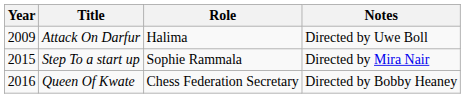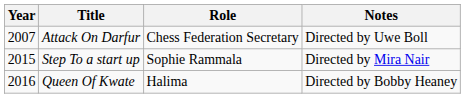 <table class="wikitable sortable">
 <tr>
 <th scope="col">Year</th>
 <th scope="col">Title</th>
 <th scope="col">Role</th>
 <th scope="col" class="unsortable">Notes</th>
 </tr>
 <tr>
-<td>2009</td>
+<td>2007</td>
 <td><em>Attack On Darfur</em></td>
-<td>Halima</td>
+<td>Chess Federation Secretary</td>
 <td>Directed by Uwe Boll</td>
 </tr>
 <tr>
 <td>2015</td>
 <td><em>Step To a start up</em></td>
 <td>Sophie Rammala</td>
 <td>Directed by <a href='#'>Mira Nair</a></td>
 </tr>
 <tr>
 <td>2016</td>
 <td><em>Queen Of Kwate</em></td>
-<td>Chess Federation Secretary</td>
+<td>Halima</td>
 <td>Directed by Bobby Heaney</td>
 </tr>
 </table>
